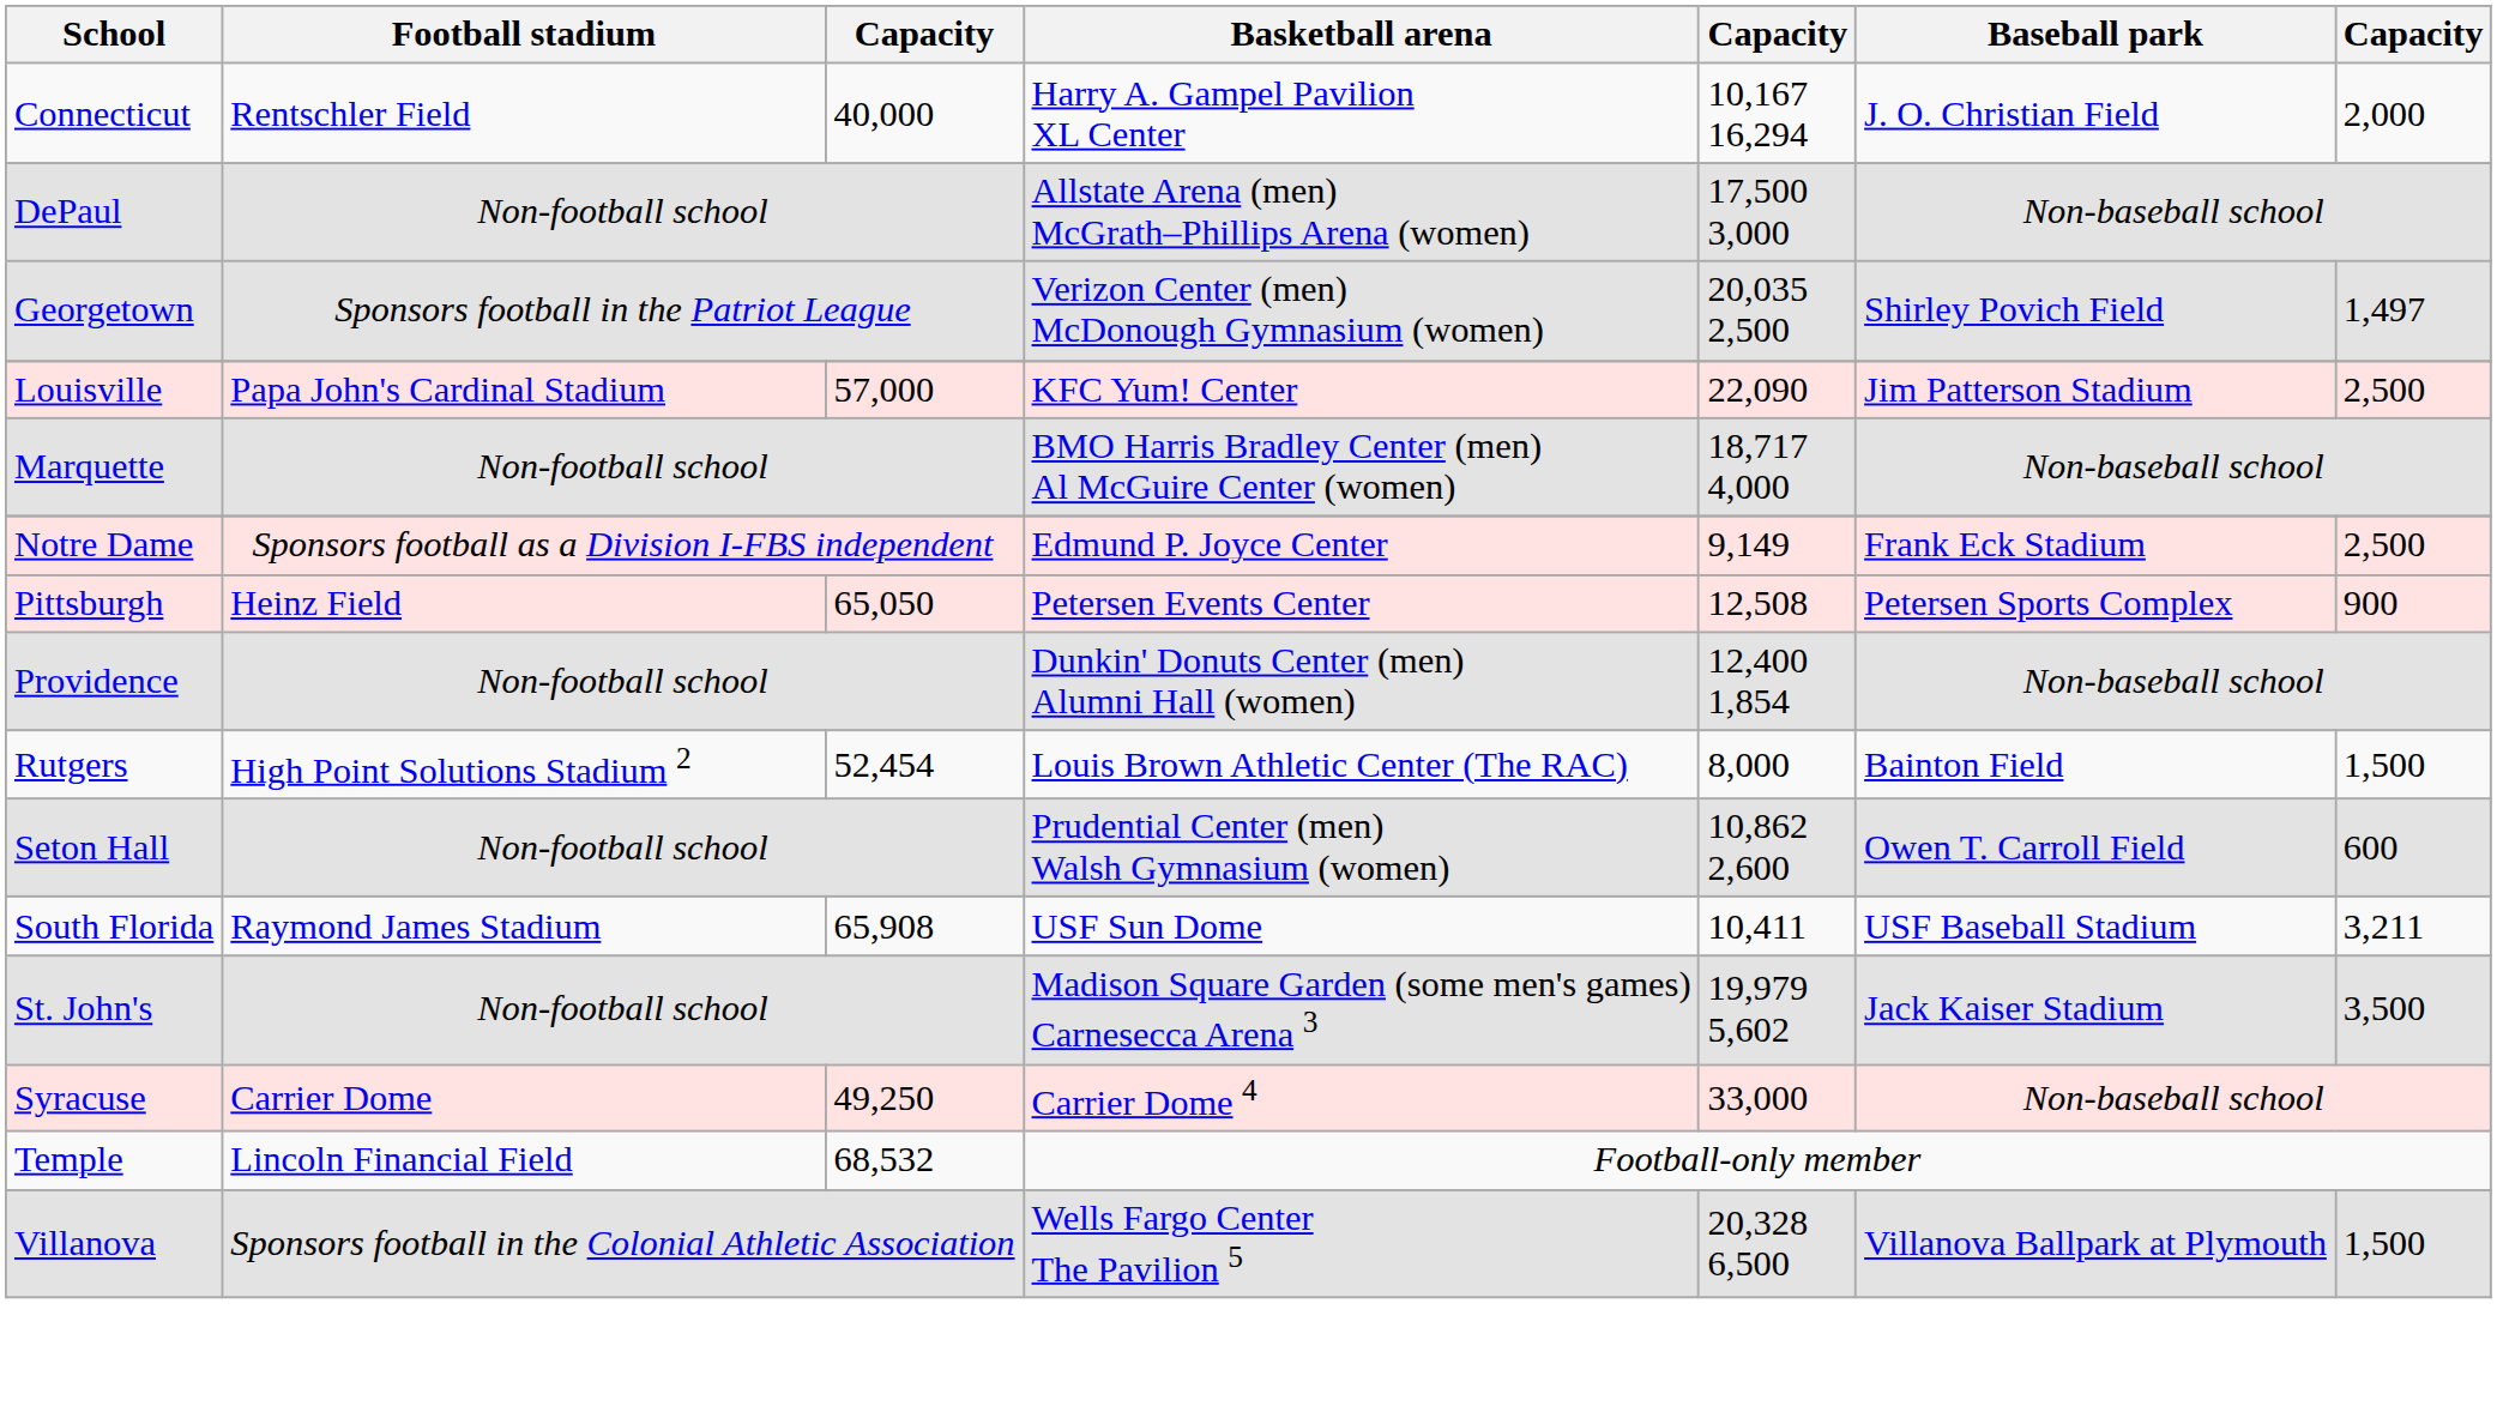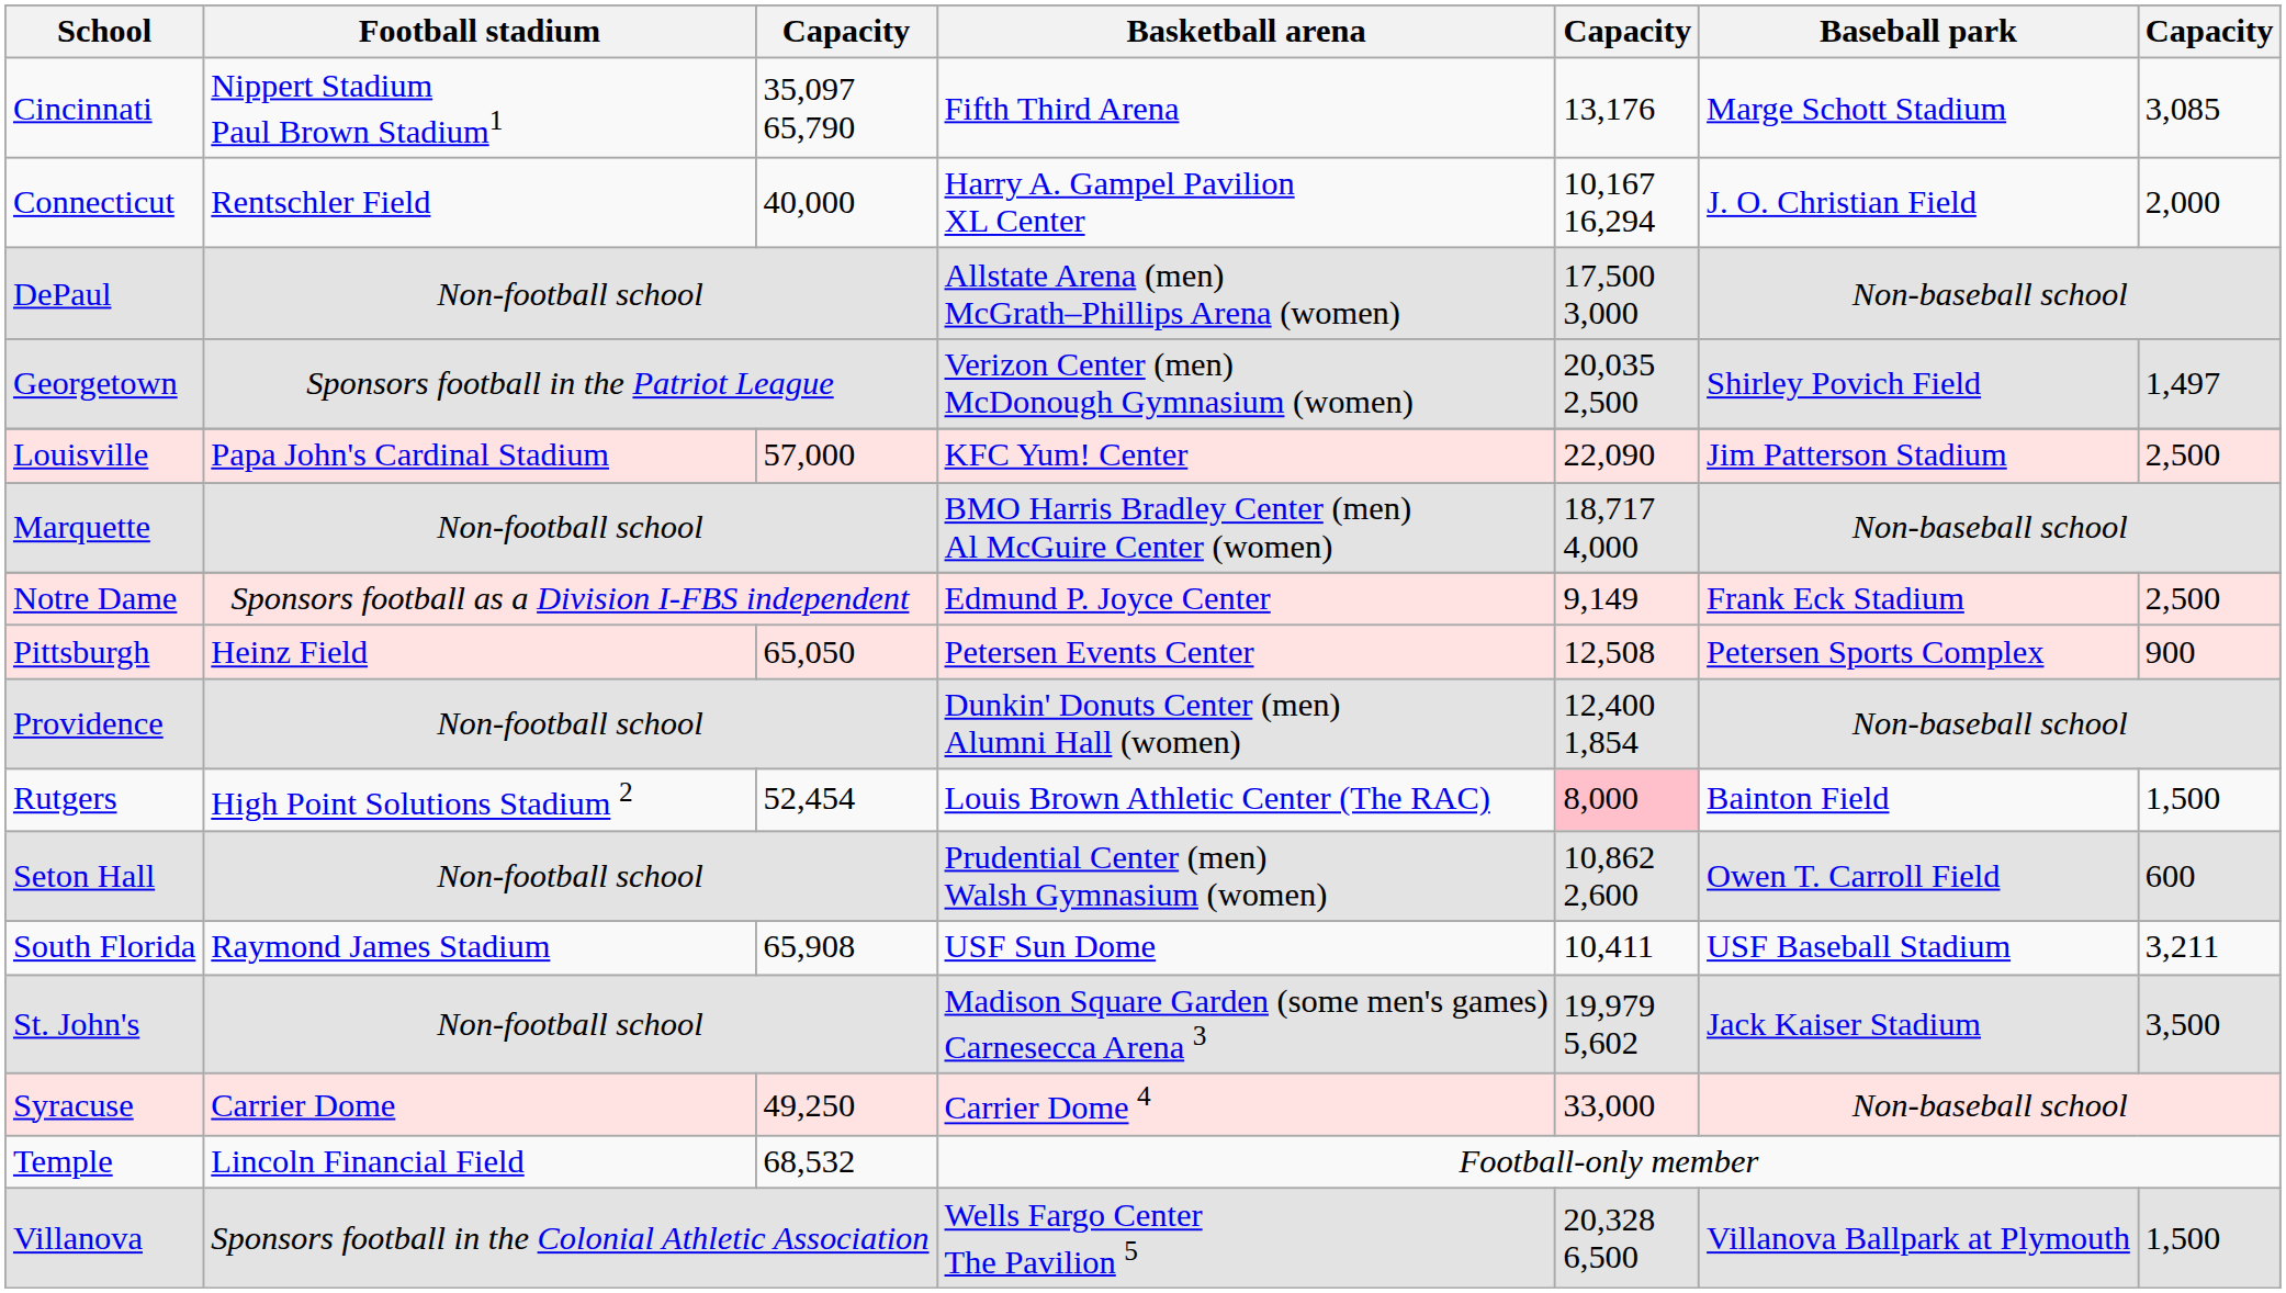 <table class="wikitable sortable">
 <tr>
 <th>School</th>
 <th>Football stadium</th>
 <th>Capacity</th>
 <th>Basketball arena</th>
 <th>Capacity</th>
 <th>Baseball park</th>
 <th>Capacity</th>
+</tr>
+<tr>
+<td><a href='#'>Cincinnati</a></td>
+<td><a href='#'>Nippert Stadium</a><br><a href='#'>Paul Brown Stadium</a><sup>1</sup></td>
+<td>35,097<br>65,790</td>
+<td><a href='#'>Fifth Third Arena</a></td>
+<td>13,176</td>
+<td><a href='#'>Marge Schott Stadium</a></td>
+<td>3,085</td>
 </tr>
 <tr>
 <td><a href='#'>Connecticut</a></td>
 <td><a href='#'>Rentschler Field</a></td>
 <td>40,000</td>
 <td><a href='#'>Harry A. Gampel Pavilion</a><br><a href='#'>XL Center</a></td>
 <td>10,167<br>16,294</td>
 <td><a href='#'>J. O. Christian Field</a></td>
 <td>2,000</td>
 </tr>
 <tr style="background:#e3e3e3;">
 <td><a href='#'>DePaul</a></td>
 <td colspan="2" style="text-align:center;"><em>Non-football school</em></td>
 <td><a href='#'>Allstate Arena</a> (men)<br><a href='#'>McGrath–Phillips Arena</a> (women)</td>
 <td>17,500<br>3,000</td>
 <td colspan="2" style="text-align:center;"><em>Non-baseball school</em></td>
 </tr>
 <tr style="background:#e3e3e3;">
 <td><a href='#'>Georgetown</a></td>
 <td colspan="2" style="text-align:center;"><em>Sponsors football in the <a href='#'>Patriot League</a></em></td>
 <td><a href='#'>Verizon Center</a> (men)<br><a href='#'>McDonough Gymnasium</a> (women)</td>
 <td>20,035<br>2,500</td>
 <td><a href='#'>Shirley Povich Field</a></td>
 <td>1,497</td>
 </tr>
 <tr>
 </tr>
 <tr style="background:#ffe3e3;">
 <td><a href='#'>Louisville</a></td>
 <td><a href='#'>Papa John's Cardinal Stadium</a></td>
 <td>57,000</td>
 <td><a href='#'>KFC Yum! Center</a></td>
 <td>22,090</td>
 <td><a href='#'>Jim Patterson Stadium</a></td>
 <td>2,500</td>
 </tr>
 <tr style="background:#e3e3e3;">
 <td><a href='#'>Marquette</a></td>
 <td colspan="2" style="text-align:center;"><em>Non-football school</em></td>
 <td><a href='#'>BMO Harris Bradley Center</a> (men)<br><a href='#'>Al McGuire Center</a> (women)</td>
 <td>18,717<br>4,000</td>
 <td colspan="2" style="text-align:center;"><em>Non-baseball school</em></td>
 </tr>
 <tr>
 </tr>
 <tr style="background:#ffe3e3;">
 <td><a href='#'>Notre Dame</a></td>
 <td colspan="2" style="text-align:center;"><em>Sponsors football as a <a href='#'>Division I-FBS independent</a></em></td>
 <td><a href='#'>Edmund P. Joyce Center</a></td>
 <td>9,149</td>
 <td><a href='#'>Frank Eck Stadium</a></td>
 <td>2,500</td>
 </tr>
 <tr style="background:#ffe3e3;">
 <td><a href='#'>Pittsburgh</a></td>
 <td><a href='#'>Heinz Field</a></td>
 <td>65,050</td>
 <td><a href='#'>Petersen Events Center</a></td>
 <td>12,508</td>
 <td><a href='#'>Petersen Sports Complex</a></td>
 <td>900</td>
 </tr>
 <tr style="background:#e3e3e3;">
 <td><a href='#'>Providence</a></td>
 <td colspan="2" style="text-align:center;"><em>Non-football school</em></td>
 <td><a href='#'>Dunkin' Donuts Center</a> (men)<br><a href='#'>Alumni Hall</a> (women)</td>
 <td>12,400<br>1,854</td>
 <td colspan="2" style="text-align:center;"><em>Non-baseball school</em></td>
 </tr>
 <tr>
 <td><a href='#'>Rutgers</a></td>
 <td><a href='#'>High Point Solutions Stadium</a> <sup>2</sup></td>
 <td>52,454</td>
 <td><a href='#'>Louis Brown Athletic Center (The RAC)</a></td>
-<td>8,000</td>
+<td style="background: pink;">8,000</td>
 <td><a href='#'>Bainton Field</a></td>
 <td>1,500</td>
 </tr>
 <tr style="background:#e3e3e3;">
 <td><a href='#'>Seton Hall</a></td>
 <td colspan="2" style="text-align:center;"><em>Non-football school</em></td>
 <td><a href='#'>Prudential Center</a> (men)<br><a href='#'>Walsh Gymnasium</a> (women)</td>
 <td>10,862<br>2,600</td>
 <td><a href='#'>Owen T. Carroll Field</a></td>
 <td>600</td>
 </tr>
 <tr>
 <td><a href='#'>South Florida</a></td>
 <td><a href='#'>Raymond James Stadium</a></td>
 <td>65,908</td>
 <td><a href='#'>USF Sun Dome</a></td>
 <td>10,411</td>
 <td><a href='#'>USF Baseball Stadium</a></td>
 <td>3,211</td>
 </tr>
 <tr style="background:#e3e3e3;">
 <td><a href='#'>St. John's</a></td>
 <td colspan="2" style="text-align:center;"><em>Non-football school</em></td>
 <td><a href='#'>Madison Square Garden</a> (some men's games)<br><a href='#'>Carnesecca Arena</a> <sup>3</sup></td>
 <td>19,979<br>5,602</td>
 <td><a href='#'>Jack Kaiser Stadium</a></td>
 <td>3,500</td>
 </tr>
 <tr style="background:#ffe3e3;">
 <td><a href='#'>Syracuse</a></td>
 <td><a href='#'>Carrier Dome</a></td>
 <td>49,250</td>
 <td><a href='#'>Carrier Dome</a> <sup>4</sup></td>
 <td>33,000</td>
 <td colspan="2" style="text-align:center;"><em>Non-baseball school</em></td>
 </tr>
 <tr>
 <td><a href='#'>Temple</a></td>
 <td><a href='#'>Lincoln Financial Field</a></td>
 <td>68,532</td>
 <td colspan="4" style="text-align:center;"><em>Football-only member</em></td>
 </tr>
 <tr style="background:#e3e3e3;">
 <td><a href='#'>Villanova</a></td>
 <td colspan="2" style="text-align:center;"><em>Sponsors football in the <a href='#'>Colonial Athletic Association</a></em></td>
 <td><a href='#'>Wells Fargo Center</a><br><a href='#'>The Pavilion</a> <sup>5</sup></td>
 <td>20,328<br>6,500</td>
 <td><a href='#'>Villanova Ballpark at Plymouth</a></td>
 <td>1,500</td>
 </tr>
 </table>
